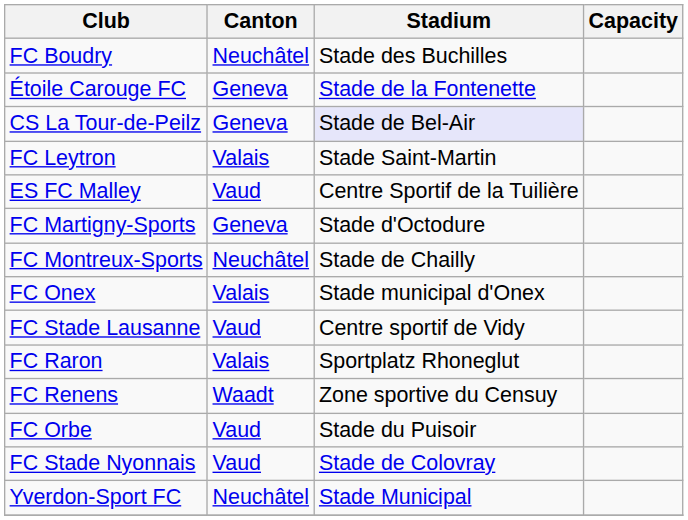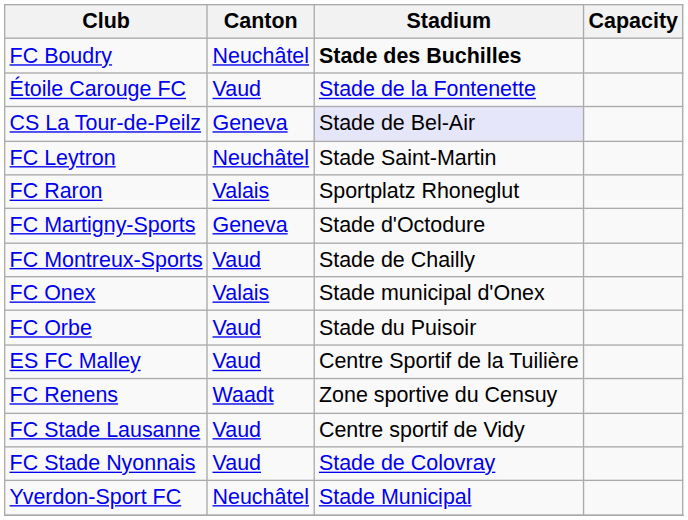 <table class="wikitable">
 <tr>
 <th>Club</th>
 <th>Canton</th>
 <th>Stadium</th>
 <th>Capacity</th>
 </tr>
 <tr>
 <td><a href='#'>FC Boudry</a></td>
 <td><a href='#'>Neuchâtel</a></td>
-<td>Stade des Buchilles</td>
+<td><strong>Stade des Buchilles</strong></td>
 <td></td>
 </tr>
 <tr>
 <td><a href='#'>Étoile Carouge FC</a></td>
-<td><a href='#'>Geneva</a></td>
+<td><a href='#'>Vaud</a></td>
 <td><a href='#'>Stade de la Fontenette</a></td>
 <td></td>
 </tr>
 <tr>
 <td><a href='#'>CS La Tour-de-Peilz</a></td>
 <td><a href='#'>Geneva</a></td>
 <td style="background: lavender;">Stade de Bel-Air</td>
 <td></td>
 </tr>
 <tr>
 <td><a href='#'>FC Leytron</a></td>
-<td><a href='#'>Valais</a></td>
+<td><a href='#'>Neuchâtel</a></td>
 <td>Stade Saint-Martin</td>
 <td></td>
 </tr>
 <tr>
-<td><a href='#'>ES FC Malley</a></td>
-<td><a href='#'>Vaud</a></td>
-<td>Centre Sportif de la Tuilière</td>
+<td><a href='#'>FC Raron</a></td>
+<td><a href='#'>Valais</a></td>
+<td>Sportplatz Rhoneglut</td>
 <td></td>
 </tr>
 <tr>
 <td><a href='#'>FC Martigny-Sports</a></td>
 <td><a href='#'>Geneva</a></td>
 <td>Stade d'Octodure</td>
 <td></td>
 </tr>
 <tr>
 <td><a href='#'>FC Montreux-Sports</a></td>
-<td><a href='#'>Neuchâtel</a></td>
+<td><a href='#'>Vaud</a></td>
 <td>Stade de Chailly</td>
 <td></td>
 </tr>
 <tr>
 <td><a href='#'>FC Onex</a></td>
 <td><a href='#'>Valais</a></td>
 <td>Stade municipal d'Onex</td>
 <td></td>
 </tr>
 <tr>
-<td><a href='#'>FC Stade Lausanne</a></td>
+<td><a href='#'>FC Orbe</a></td>
 <td><a href='#'>Vaud</a></td>
-<td>Centre sportif de Vidy</td>
+<td>Stade du Puisoir</td>
 <td></td>
 </tr>
 <tr>
-<td><a href='#'>FC Raron</a></td>
-<td><a href='#'>Valais</a></td>
-<td>Sportplatz Rhoneglut</td>
+<td><a href='#'>ES FC Malley</a></td>
+<td><a href='#'>Vaud</a></td>
+<td>Centre Sportif de la Tuilière</td>
 <td></td>
 </tr>
 <tr>
 <td><a href='#'>FC Renens</a></td>
 <td><a href='#'>Waadt</a></td>
 <td>Zone sportive du Censuy</td>
 <td></td>
 </tr>
 <tr>
-<td><a href='#'>FC Orbe</a></td>
+<td><a href='#'>FC Stade Lausanne</a></td>
 <td><a href='#'>Vaud</a></td>
-<td>Stade du Puisoir</td>
+<td>Centre sportif de Vidy</td>
 <td></td>
 </tr>
 <tr>
 <td><a href='#'>FC Stade Nyonnais</a></td>
 <td><a href='#'>Vaud</a></td>
 <td><a href='#'>Stade de Colovray</a></td>
 <td></td>
 </tr>
 <tr>
 <td><a href='#'>Yverdon-Sport FC</a></td>
 <td><a href='#'>Neuchâtel</a></td>
 <td><a href='#'>Stade Municipal</a></td>
 <td></td>
 </tr>
 <tr>
 </tr>
 </table>
